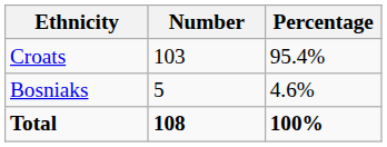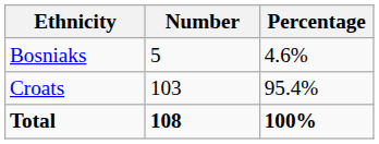 <table class="wikitable">
 <tr>
 <th width="100px">Ethnicity</th>
 <th width="80px">Number</th>
 <th width="80px">Percentage</th>
 </tr>
 <tr>
+<td><a href='#'>Bosniaks</a></td>
+<td>5</td>
+<td>4.6%</td>
+</tr>
+<tr>
 <td><a href='#'>Croats</a></td>
 <td>103</td>
 <td>95.4%</td>
-</tr>
-<tr>
-<td><a href='#'>Bosniaks</a></td>
-<td>5</td>
-<td>4.6%</td>
 </tr>
 <tr>
 <td><strong>Total</strong></td>
 <td><strong>108</strong></td>
 <td><strong>100%</strong></td>
 </tr>
 </table>
